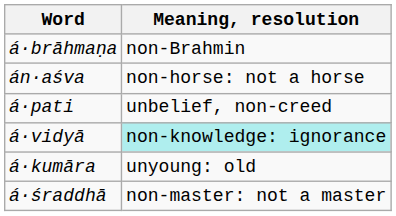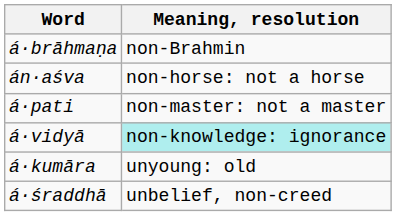 <table class="wikitable">
 <tr>
 <th>Word</th>
 <th>Meaning, resolution</th>
 </tr>
 <tr>
 <td><em>á·brāhmaṇa</em></td>
 <td>non-Brahmin</td>
 </tr>
 <tr>
 <td><em>án·aśva</em></td>
 <td>non-horse: not a horse</td>
 </tr>
 <tr>
 <td><em>á·pati</em></td>
-<td>unbelief, non-creed</td>
+<td>non-master: not a master</td>
 </tr>
 <tr>
 <td><em>á·vidyā</em></td>
 <td style="background: paleturquoise;">non-knowledge: ignorance</td>
 </tr>
 <tr>
 <td><em>á·kumāra</em></td>
 <td>unyoung: old</td>
 </tr>
 <tr>
 <td><em>á·śraddhā</em></td>
-<td>non-master: not a master</td>
+<td>unbelief, non-creed</td>
 </tr>
 </table>
